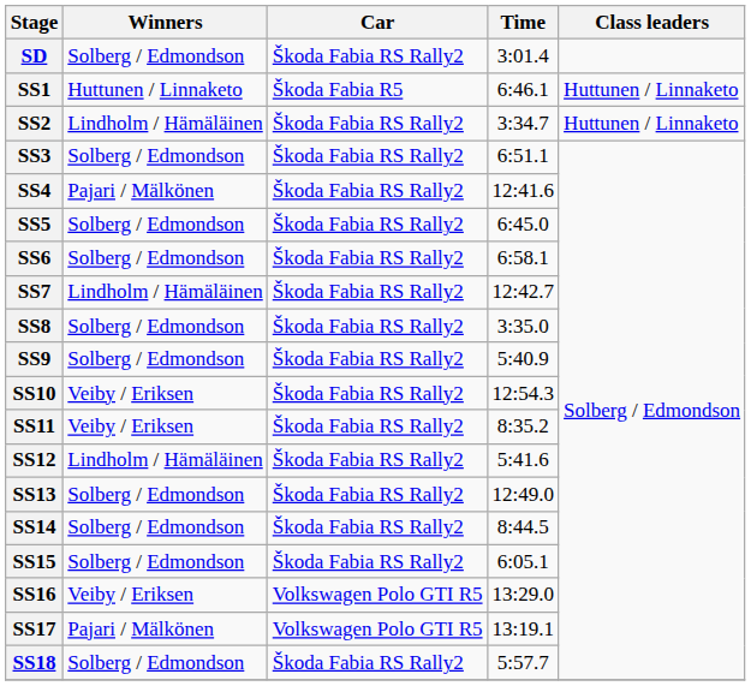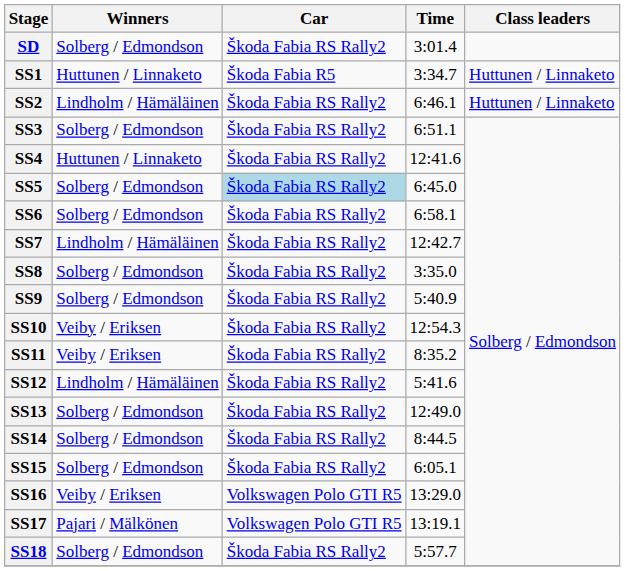 <table class="wikitable" style="font-size:85%">
 <tr>
 <th>Stage</th>
 <th>Winners</th>
 <th>Car</th>
 <th>Time</th>
 <th>Class leaders</th>
 </tr>
 <tr>
 <th><a href='#'>SD</a></th>
 <td><a href='#'>Solberg</a> / <a href='#'>Edmondson</a></td>
 <td><a href='#'>Škoda Fabia RS Rally2</a></td>
 <td align="center">3:01.4</td>
 <td></td>
 </tr>
 <tr>
 <th>SS1</th>
 <td><a href='#'>Huttunen</a> / <a href='#'>Linnaketo</a></td>
 <td><a href='#'>Škoda Fabia R5</a></td>
-<td align="center">6:46.1</td>
+<td align="center">3:34.7</td>
 <td><a href='#'>Huttunen</a> / <a href='#'>Linnaketo</a></td>
 </tr>
 <tr>
 <th>SS2</th>
 <td><a href='#'>Lindholm</a> / <a href='#'>Hämäläinen</a></td>
 <td><a href='#'>Škoda Fabia RS Rally2</a></td>
-<td align="center">3:34.7</td>
+<td align="center">6:46.1</td>
 <td><a href='#'>Huttunen</a> / <a href='#'>Linnaketo</a></td>
 </tr>
 <tr>
 <th>SS3</th>
 <td><a href='#'>Solberg</a> / <a href='#'>Edmondson</a></td>
 <td><a href='#'>Škoda Fabia RS Rally2</a></td>
 <td align="center">6:51.1</td>
 <td rowspan="16"><a href='#'>Solberg</a> / <a href='#'>Edmondson</a></td>
 </tr>
 <tr>
 <th>SS4</th>
-<td><a href='#'>Pajari</a> / <a href='#'>Mälkönen</a></td>
+<td><a href='#'>Huttunen</a> / <a href='#'>Linnaketo</a></td>
 <td><a href='#'>Škoda Fabia RS Rally2</a></td>
 <td align="center">12:41.6</td>
 </tr>
 <tr>
 <th>SS5</th>
 <td><a href='#'>Solberg</a> / <a href='#'>Edmondson</a></td>
-<td><a href='#'>Škoda Fabia RS Rally2</a></td>
+<td style="background: lightblue;"><a href='#'>Škoda Fabia RS Rally2</a></td>
 <td align="center">6:45.0</td>
 </tr>
 <tr>
 <th>SS6</th>
 <td><a href='#'>Solberg</a> / <a href='#'>Edmondson</a></td>
 <td><a href='#'>Škoda Fabia RS Rally2</a></td>
 <td align="center">6:58.1</td>
 </tr>
 <tr>
 <th>SS7</th>
 <td><a href='#'>Lindholm</a> / <a href='#'>Hämäläinen</a></td>
 <td><a href='#'>Škoda Fabia RS Rally2</a></td>
 <td align="center">12:42.7</td>
 </tr>
 <tr>
 <th>SS8</th>
 <td><a href='#'>Solberg</a> / <a href='#'>Edmondson</a></td>
 <td><a href='#'>Škoda Fabia RS Rally2</a></td>
 <td align="center">3:35.0</td>
 </tr>
 <tr>
 <th>SS9</th>
 <td><a href='#'>Solberg</a> / <a href='#'>Edmondson</a></td>
 <td><a href='#'>Škoda Fabia RS Rally2</a></td>
 <td align="center">5:40.9</td>
 </tr>
 <tr>
 <th>SS10</th>
 <td><a href='#'>Veiby</a> / <a href='#'>Eriksen</a></td>
 <td><a href='#'>Škoda Fabia RS Rally2</a></td>
 <td align="center">12:54.3</td>
 </tr>
 <tr>
 <th>SS11</th>
 <td><a href='#'>Veiby</a> / <a href='#'>Eriksen</a></td>
 <td><a href='#'>Škoda Fabia RS Rally2</a></td>
 <td align="center">8:35.2</td>
 </tr>
 <tr>
 <th>SS12</th>
 <td><a href='#'>Lindholm</a> / <a href='#'>Hämäläinen</a></td>
 <td><a href='#'>Škoda Fabia RS Rally2</a></td>
 <td align="center">5:41.6</td>
 </tr>
 <tr>
 <th>SS13</th>
 <td><a href='#'>Solberg</a> / <a href='#'>Edmondson</a></td>
 <td><a href='#'>Škoda Fabia RS Rally2</a></td>
 <td align="center">12:49.0</td>
 </tr>
 <tr>
 <th>SS14</th>
 <td><a href='#'>Solberg</a> / <a href='#'>Edmondson</a></td>
 <td><a href='#'>Škoda Fabia RS Rally2</a></td>
 <td align="center">8:44.5</td>
 </tr>
 <tr>
 <th>SS15</th>
 <td><a href='#'>Solberg</a> / <a href='#'>Edmondson</a></td>
 <td><a href='#'>Škoda Fabia RS Rally2</a></td>
 <td align="center">6:05.1</td>
 </tr>
 <tr>
 <th>SS16</th>
 <td><a href='#'>Veiby</a> / <a href='#'>Eriksen</a></td>
 <td><a href='#'>Volkswagen Polo GTI R5</a></td>
 <td align="center">13:29.0</td>
 </tr>
 <tr>
 <th>SS17</th>
 <td><a href='#'>Pajari</a> / <a href='#'>Mälkönen</a></td>
 <td><a href='#'>Volkswagen Polo GTI R5</a></td>
 <td align="center">13:19.1</td>
 </tr>
 <tr>
 <th><a href='#'>SS18</a></th>
 <td><a href='#'>Solberg</a> / <a href='#'>Edmondson</a></td>
 <td><a href='#'>Škoda Fabia RS Rally2</a></td>
 <td align="center">5:57.7</td>
 </tr>
 <tr>
 </tr>
 </table>
